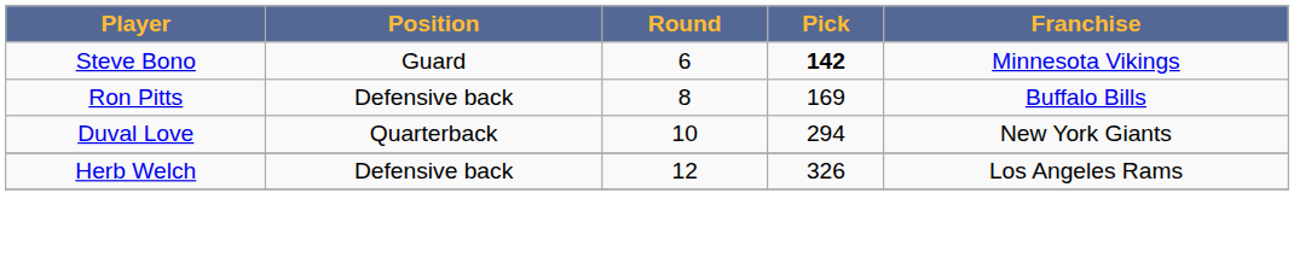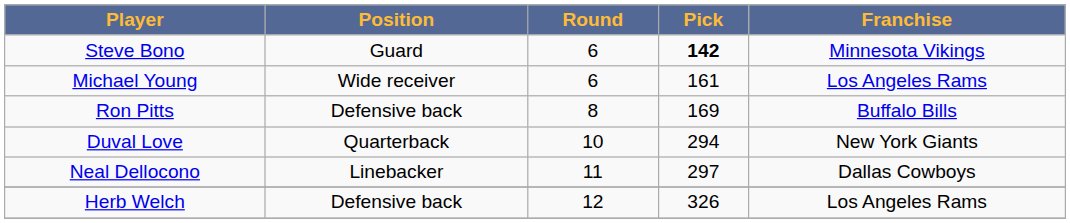 <table class="wikitable" width="70%">
 <tr align="center"  style=" background:#536895; color:#FEBB36;">
 <td><strong>Player</strong></td>
 <td><strong>Position</strong></td>
 <td><strong>Round</strong></td>
 <td><strong>Pick</strong></td>
 <td><strong>Franchise</strong></td>
 </tr>
 <tr align="center" bgcolor="">
 <td><a href='#'>Steve Bono</a></td>
 <td>Guard</td>
 <td>6</td>
 <td><strong>142</strong></td>
 <td><a href='#'>Minnesota Vikings</a></td>
 </tr>
 <tr align="center" bgcolor="">
+<td><a href='#'>Michael Young</a></td>
+<td>Wide receiver</td>
+<td>6</td>
+<td>161</td>
+<td><a href='#'>Los Angeles Rams</a></td>
+</tr>
+<tr align="center" bgcolor="">
 <td><a href='#'>Ron Pitts</a></td>
 <td>Defensive back</td>
 <td>8</td>
 <td>169</td>
 <td><a href='#'>Buffalo Bills</a></td>
 </tr>
 <tr align="center" bgcolor="">
 <td><a href='#'>Duval Love</a></td>
 <td>Quarterback</td>
 <td>10</td>
 <td>294</td>
 <td>New York Giants</td>
 </tr>
 <tr align="center" bgcolor="">
+<td><a href='#'>Neal Dellocono</a></td>
+<td>Linebacker</td>
+<td>11</td>
+<td>297</td>
+<td>Dallas Cowboys</td>
+</tr>
+<tr align="center" bgcolor="">
 </tr>
 <tr align="center" bgcolor="">
 <td><a href='#'>Herb Welch</a></td>
 <td>Defensive back</td>
 <td>12</td>
 <td>326</td>
 <td>Los Angeles Rams</td>
 </tr>
 <tr align="center" bgcolor="">
 </tr>
 </table>
